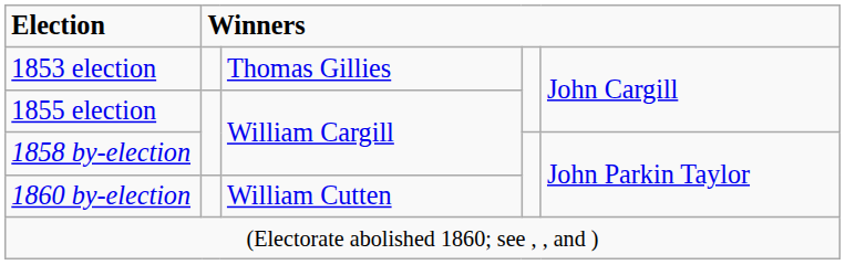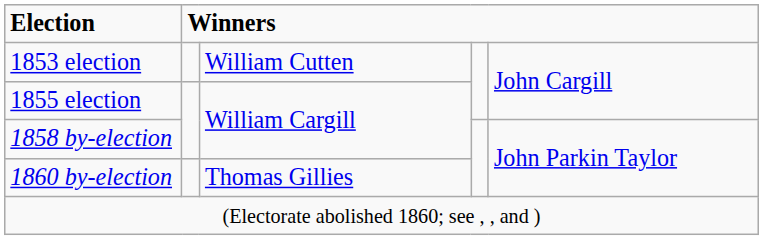 <table class="wikitable" width=500>
 <tr>
 <td width=120><strong>Election</strong></td>
 <td width=400 colspan=4><strong>Winners</strong></td>
 </tr>
 <tr>
 <td><a href='#'>1853 election</a></td>
 <td width=5 rowspan=1 bgcolor=></td>
-<td rowspan=1><a href='#'>Thomas Gillies</a></td>
+<td width=195 rowspan=1><a href='#'>William Cutten</a></td>
 <td width=5 rowspan=2 bgcolor=></td>
 <td width=195 rowspan=2><a href='#'>John Cargill</a></td>
 </tr>
 <tr>
 <td><a href='#'>1855 election</a></td>
 <td rowspan=2 bgcolor=></td>
 <td rowspan=2><a href='#'>William Cargill</a></td>
 </tr>
 <tr>
 <td><span><em><a href='#'>1858 by-election</a></em></span></td>
 <td rowspan=2 bgcolor=></td>
 <td rowspan=2><a href='#'>John Parkin Taylor</a></td>
 </tr>
 <tr>
 <td><span><em><a href='#'>1860 by-election</a></em></span></td>
 <td rowspan=1 bgcolor=></td>
-<td width=195 rowspan=1><a href='#'>William Cutten</a></td>
+<td rowspan=1><a href='#'>Thomas Gillies</a></td>
 </tr>
 <tr>
 <td colspan=5 align=center><small>(Electorate abolished 1860; see , , and )</small></td>
 </tr>
 </table>
